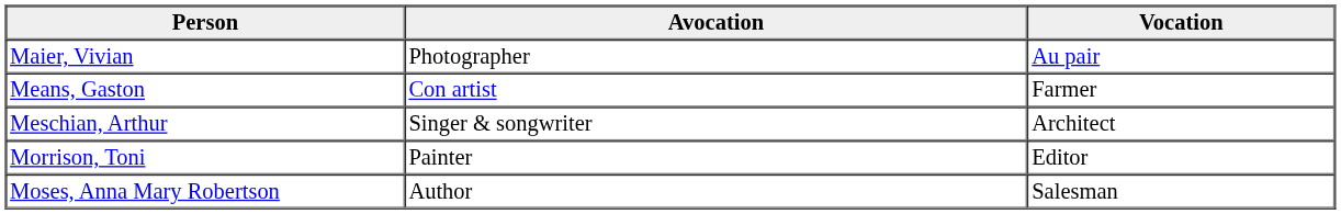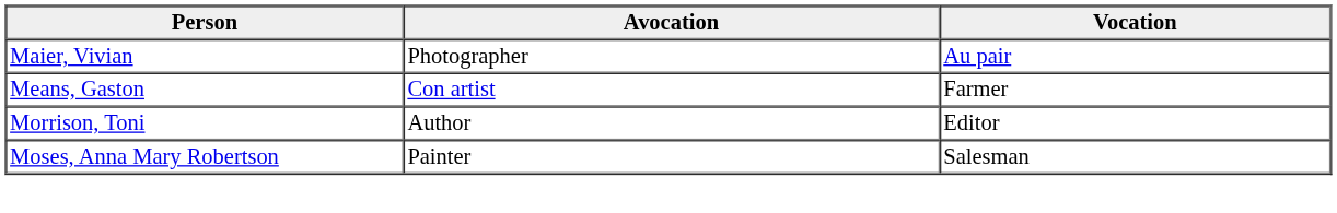 <table border=1 cellpadding=2 cellspacing=0 width=75%>
 <tr style="background:#efefef">
 <th width=30%>Person</th>
 <th>Avocation</th>
 <th>Vocation</th>
 </tr>
 <tr>
 <td><a href='#'>Maier, Vivian</a></td>
 <td>Photographer</td>
 <td><a href='#'>Au pair</a></td>
 </tr>
 <tr>
 <td><a href='#'>Means, Gaston</a></td>
 <td><a href='#'>Con artist</a></td>
 <td>Farmer</td>
 </tr>
 <tr>
-<td><a href='#'>Meschian, Arthur</a></td>
-<td>Singer & songwriter</td>
-<td>Architect</td>
-</tr>
-<tr>
 <td><a href='#'>Morrison, Toni</a></td>
-<td>Painter</td>
+<td>Author</td>
 <td>Editor</td>
 </tr>
 <tr>
 <td><a href='#'>Moses, Anna Mary Robertson</a></td>
-<td>Author</td>
+<td>Painter</td>
 <td>Salesman</td>
 </tr>
 </table>
